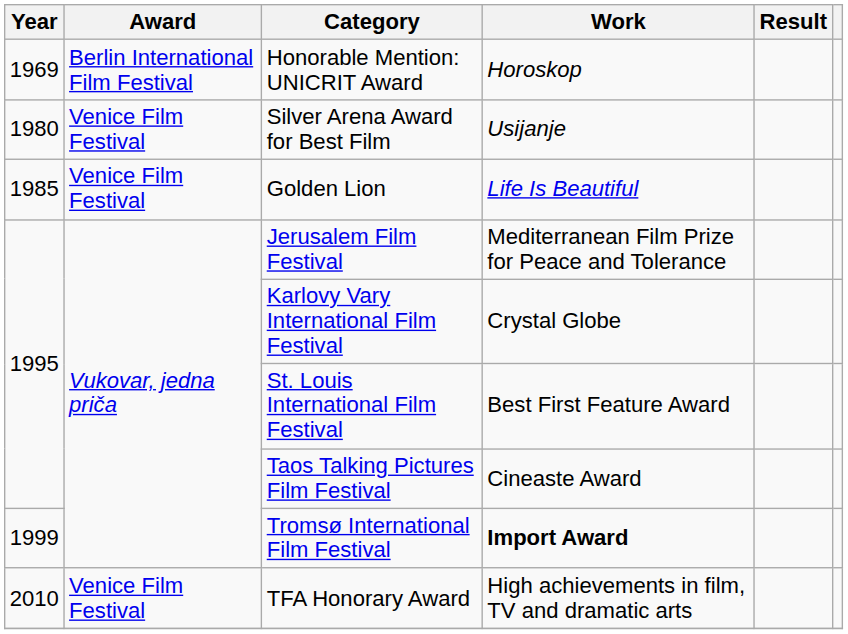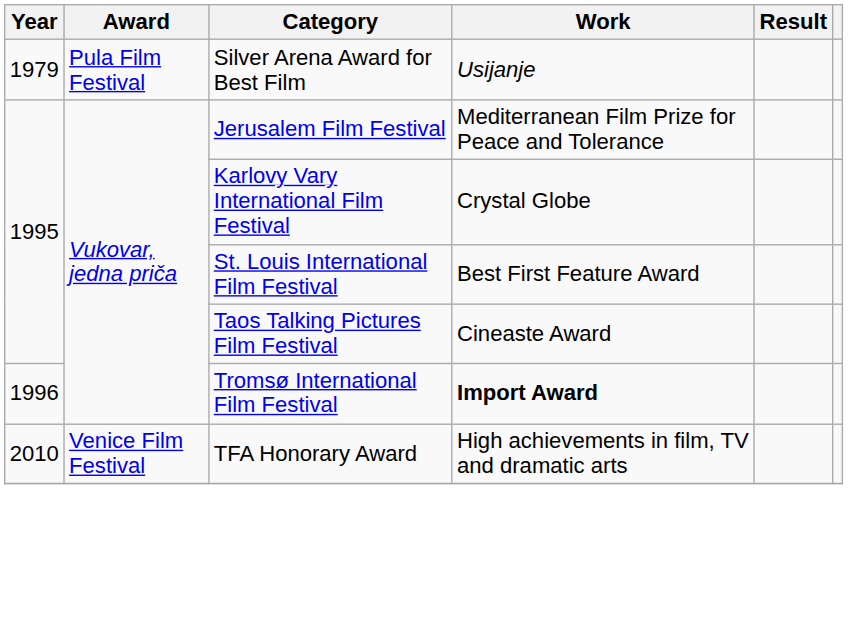 <table class="wikitable sortable">
 <tr>
 <th>Year</th>
 <th>Award</th>
 <th>Category</th>
 <th>Work</th>
 <th>Result</th>
 <th class="unsortable"></th>
 </tr>
 <tr>
-<td>1969</td>
-<td><a href='#'>Berlin International Film Festival</a></td>
-<td>Honorable Mention: UNICRIT Award</td>
-<td><em>Horoskop</em></td>
-<td></td>
-<td></td>
-</tr>
-<tr>
-<td>1980</td>
-<td><a href='#'>Venice Film Festival</a></td>
+<td>1979</td>
+<td><a href='#'>Pula Film Festival</a></td>
 <td>Silver Arena Award for Best Film</td>
 <td><em>Usijanje</em></td>
-<td></td>
-<td></td>
-</tr>
-<tr>
-<td>1985</td>
-<td><a href='#'>Venice Film Festival</a></td>
-<td>Golden Lion</td>
-<td><em><a href='#'>Life Is Beautiful</a></em></td>
 <td></td>
 <td></td>
 </tr>
 <tr>
 <td rowspan="4">1995</td>
 <td rowspan="5"><em><a href='#'>Vukovar, jedna priča</a></em></td>
 <td><a href='#'>Jerusalem Film Festival</a></td>
 <td>Mediterranean Film Prize for Peace and Tolerance</td>
 <td></td>
 <td></td>
 </tr>
 <tr>
 <td><a href='#'>Karlovy Vary International Film Festival</a></td>
 <td>Crystal Globe</td>
 <td></td>
 <td></td>
 </tr>
 <tr>
 <td><a href='#'>St. Louis International Film Festival</a></td>
 <td>Best First Feature Award</td>
 <td></td>
 <td></td>
 </tr>
 <tr>
 <td><a href='#'>Taos Talking Pictures Film Festival</a></td>
 <td>Cineaste Award</td>
 <td></td>
 <td></td>
 </tr>
 <tr>
-<td>1999</td>
+<td>1996</td>
 <td><a href='#'>Tromsø International Film Festival</a></td>
 <td><strong>Import Award</strong></td>
 <td></td>
 <td></td>
 </tr>
 <tr>
 <td>2010</td>
 <td><a href='#'>Venice Film Festival</a></td>
 <td>TFA Honorary Award</td>
 <td>High achievements in film, TV and dramatic arts</td>
 <td></td>
 <td></td>
 </tr>
 <tr>
 </tr>
 </table>
